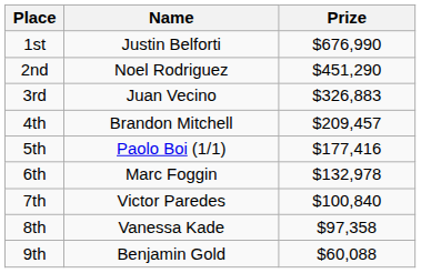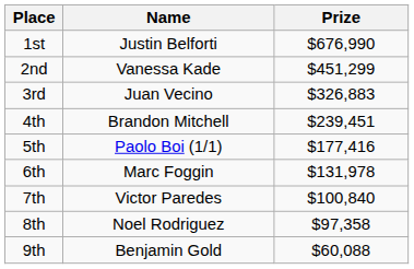 <table class="wikitable">
 <tr>
 <th width="50">Place</th>
 <th width="200">Name</th>
 <th width="125">Prize</th>
 </tr>
 <tr>
 <td align=center>1st</td>
 <td align=center> Justin Belforti</td>
 <td align=center>$676,990</td>
 </tr>
 <tr>
 <td align=center>2nd</td>
-<td align=center> Noel Rodriguez</td>
-<td align=center>$451,290</td>
+<td align=center> Vanessa Kade</td>
+<td align=center>$451,299</td>
 </tr>
 <tr>
 <td align=center>3rd</td>
 <td align=center> Juan Vecino</td>
 <td align=center>$326,883</td>
 </tr>
 <tr>
 <td align=center>4th</td>
 <td align=center> Brandon Mitchell</td>
-<td align=center>$209,457</td>
+<td align=center>$239,451</td>
 </tr>
 <tr>
 <td align=center>5th</td>
 <td align=center> <a href='#'>Paolo Boi</a> (1/1)</td>
 <td align=center>$177,416</td>
 </tr>
 <tr>
 <td align=center>6th</td>
 <td align=center> Marc Foggin</td>
-<td align=center>$132,978</td>
+<td align=center>$131,978</td>
 </tr>
 <tr>
 <td align=center>7th</td>
 <td align=center> Victor Paredes</td>
 <td align=center>$100,840</td>
 </tr>
 <tr>
 <td align=center>8th</td>
-<td align=center> Vanessa Kade</td>
+<td align=center> Noel Rodriguez</td>
 <td align=center>$97,358</td>
 </tr>
 <tr>
 <td align=center>9th</td>
 <td align=center> Benjamin Gold</td>
 <td align=center>$60,088</td>
 </tr>
 </table>
